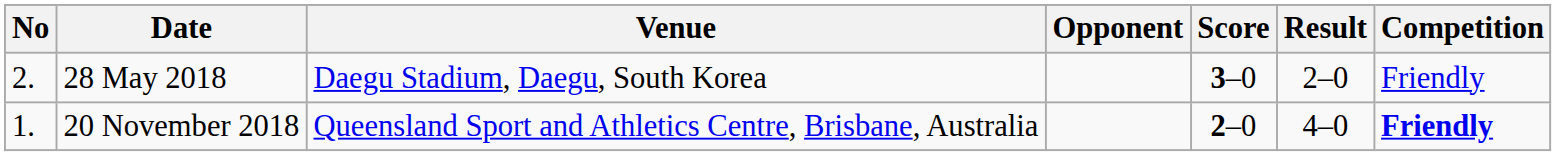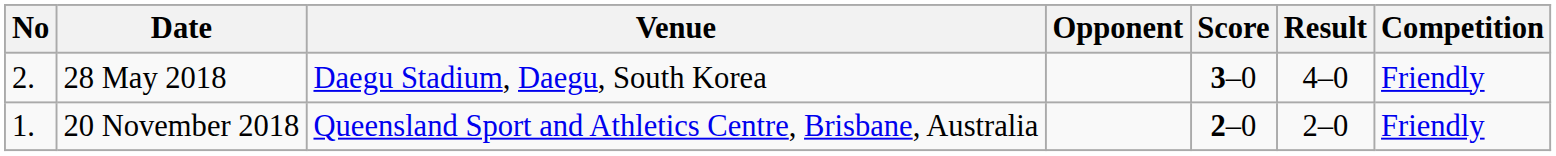 <table class="wikitable">
 <tr>
 <th>No</th>
 <th>Date</th>
 <th>Venue</th>
 <th>Opponent</th>
 <th>Score</th>
 <th>Result</th>
 <th>Competition</th>
 </tr>
 <tr>
 <td>2.</td>
 <td>28 May 2018</td>
 <td><a href='#'>Daegu Stadium</a>, <a href='#'>Daegu</a>, South Korea</td>
 <td></td>
 <td align=center><strong>3</strong>–0</td>
-<td align=center>2–0</td>
+<td align=center>4–0</td>
 <td><a href='#'>Friendly</a></td>
 </tr>
 <tr>
 <td>1.</td>
 <td>20 November 2018</td>
 <td><a href='#'>Queensland Sport and Athletics Centre</a>, <a href='#'>Brisbane</a>, Australia</td>
 <td></td>
 <td align=center><strong>2</strong>–0</td>
-<td align=center>4–0</td>
-<td><strong><a href='#'>Friendly</a></strong></td>
+<td align=center>2–0</td>
+<td><a href='#'>Friendly</a></td>
 </tr>
 </table>
